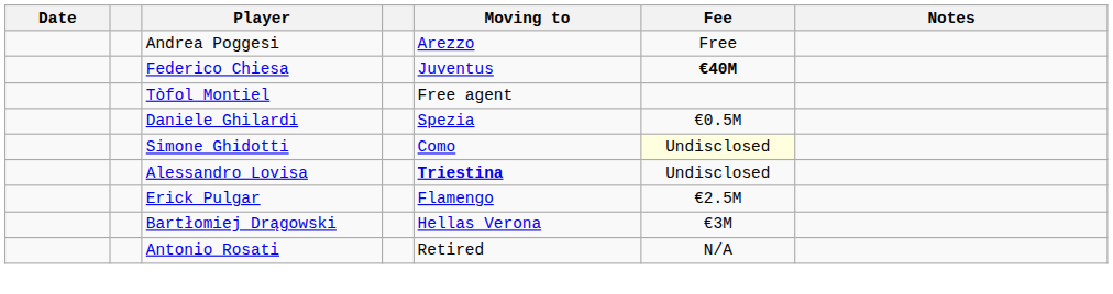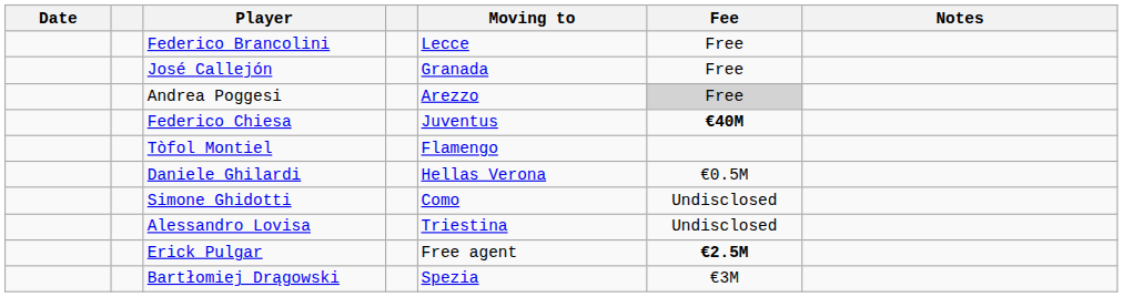 <table class="wikitable sortable">
 <tr>
 <th style="width:80px;">Date</th>
 <th style="width:20px;"></th>
 <th style="width:190px;">Player</th>
 <th style="width:20px;"></th>
 <th style="width:180px;">Moving to</th>
 <th style="width:120px;" class="unsortable">Fee</th>
 <th style="width:250px;" class="unsortable">Notes</th>
 </tr>
 <tr>
 <td></td>
 <td align="center"></td>
+<td> <a href='#'>Federico Brancolini</a></td>
+<td align="center"></td>
+<td> <a href='#'>Lecce</a></td>
+<td align="center">Free</td>
+<td align="center"></td>
+</tr>
+<tr>
+<td></td>
+<td align="center"></td>
+<td> <a href='#'>José Callejón</a></td>
+<td align="center"></td>
+<td> <a href='#'>Granada</a></td>
+<td align="center">Free</td>
+<td align="center"></td>
+</tr>
+<tr>
+<td></td>
+<td align="center"></td>
 <td> Andrea Poggesi</td>
 <td align="center"></td>
 <td> <a href='#'>Arezzo</a></td>
-<td align="center">Free</td>
+<td align="center" style="background: lightgrey;">Free</td>
 <td align="center"></td>
 </tr>
 <tr>
 <td></td>
 <td align="center"></td>
 <td> <a href='#'>Federico Chiesa</a></td>
 <td align="center"></td>
 <td> <a href='#'>Juventus</a></td>
 <td align="center"><strong>€40M</strong></td>
 <td align="center"></td>
 </tr>
 <tr>
 <td></td>
 <td align="center"></td>
 <td> <a href='#'>Tòfol Montiel</a></td>
 <td align="center"></td>
-<td>Free agent</td>
+<td> <a href='#'>Flamengo</a></td>
 <td align="center"></td>
 <td align="center"></td>
 </tr>
 <tr>
 <td></td>
 <td align="center"></td>
 <td> <a href='#'>Daniele Ghilardi</a></td>
 <td align="center"></td>
-<td> <a href='#'>Spezia</a></td>
+<td> <a href='#'>Hellas Verona</a></td>
 <td align="center">€0.5M</td>
 <td align="center"></td>
 </tr>
 <tr>
 <td></td>
 <td align="center"></td>
 <td> <a href='#'>Simone Ghidotti</a></td>
 <td align="center"></td>
 <td> <a href='#'>Como</a></td>
-<td align="center" style="background: lightyellow;">Undisclosed</td>
+<td align="center">Undisclosed</td>
 <td align="center"></td>
 </tr>
 <tr>
 <td></td>
 <td align="center"></td>
 <td> <a href='#'>Alessandro Lovisa</a></td>
 <td align="center"></td>
-<td><strong> <a href='#'>Triestina</a></strong></td>
+<td> <a href='#'>Triestina</a></td>
 <td align="center">Undisclosed</td>
 <td align="center"></td>
 </tr>
 <tr>
 <td></td>
 <td align="center"></td>
 <td> <a href='#'>Erick Pulgar</a></td>
 <td align="center"></td>
-<td> <a href='#'>Flamengo</a></td>
-<td align="center">€2.5M</td>
+<td>Free agent</td>
+<td align="center"><strong>€2.5M</strong></td>
 <td align="center"></td>
 </tr>
 <tr>
 <td></td>
 <td align="center"></td>
 <td> <a href='#'>Bartłomiej Drągowski</a></td>
 <td align="center"></td>
-<td> <a href='#'>Hellas Verona</a></td>
+<td> <a href='#'>Spezia</a></td>
 <td align="center">€3M</td>
 <td align="center"></td>
 </tr>
-<tr>
-<td></td>
-<td align="center"></td>
-<td> <a href='#'>Antonio Rosati</a></td>
-<td align="center"></td>
-<td>Retired</td>
-<td align="center">N/A</td>
-<td align="center"></td>
-</tr>
 </table>
